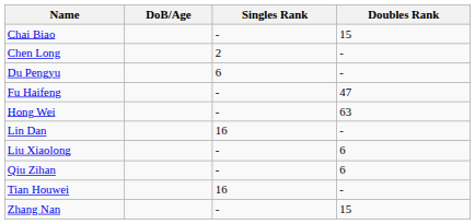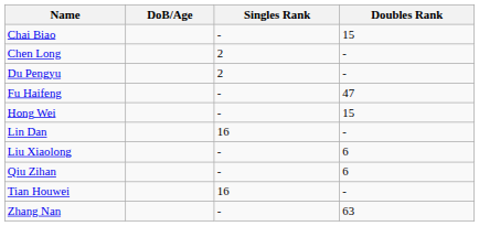 <table class="wikitable"  style="width:600px; font-size:95%;">
 <tr>
 <th align="left">Name</th>
 <th align="left">DoB/Age</th>
 <th align="left">Singles Rank</th>
 <th align="left">Doubles Rank</th>
 </tr>
 <tr>
 <td><a href='#'>Chai Biao</a></td>
 <td></td>
 <td>-</td>
 <td>15</td>
 </tr>
 <tr>
 <td><a href='#'>Chen Long</a></td>
 <td></td>
 <td>2</td>
 <td>-</td>
 </tr>
 <tr>
 <td><a href='#'>Du Pengyu</a></td>
 <td></td>
-<td>6</td>
+<td>2</td>
 <td>-</td>
 </tr>
 <tr>
 <td><a href='#'>Fu Haifeng</a></td>
 <td></td>
 <td>-</td>
 <td>47</td>
 </tr>
 <tr>
 <td><a href='#'>Hong Wei</a></td>
 <td></td>
 <td>-</td>
-<td>63</td>
+<td>15</td>
 </tr>
 <tr>
 <td><a href='#'>Lin Dan</a></td>
 <td></td>
 <td>16</td>
 <td>-</td>
 </tr>
 <tr>
 <td><a href='#'>Liu Xiaolong</a></td>
 <td></td>
 <td>-</td>
 <td>6</td>
 </tr>
 <tr>
 <td><a href='#'>Qiu Zihan</a></td>
 <td></td>
 <td>-</td>
 <td>6</td>
 </tr>
 <tr>
 <td><a href='#'>Tian Houwei</a></td>
 <td></td>
 <td>16</td>
 <td>-</td>
 </tr>
 <tr>
 <td><a href='#'>Zhang Nan</a></td>
 <td></td>
 <td>-</td>
-<td>15</td>
+<td>63</td>
 </tr>
 </table>
